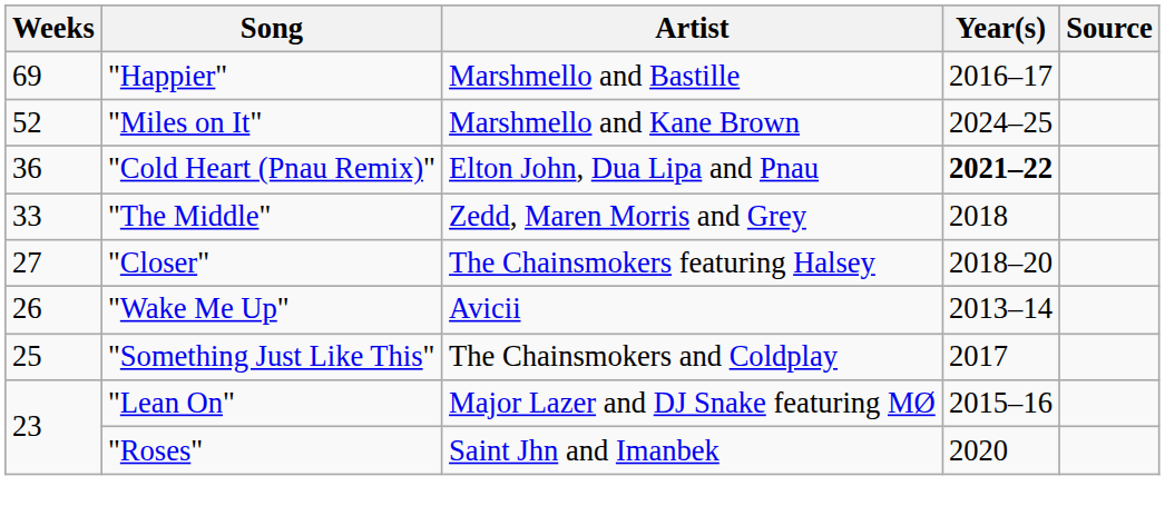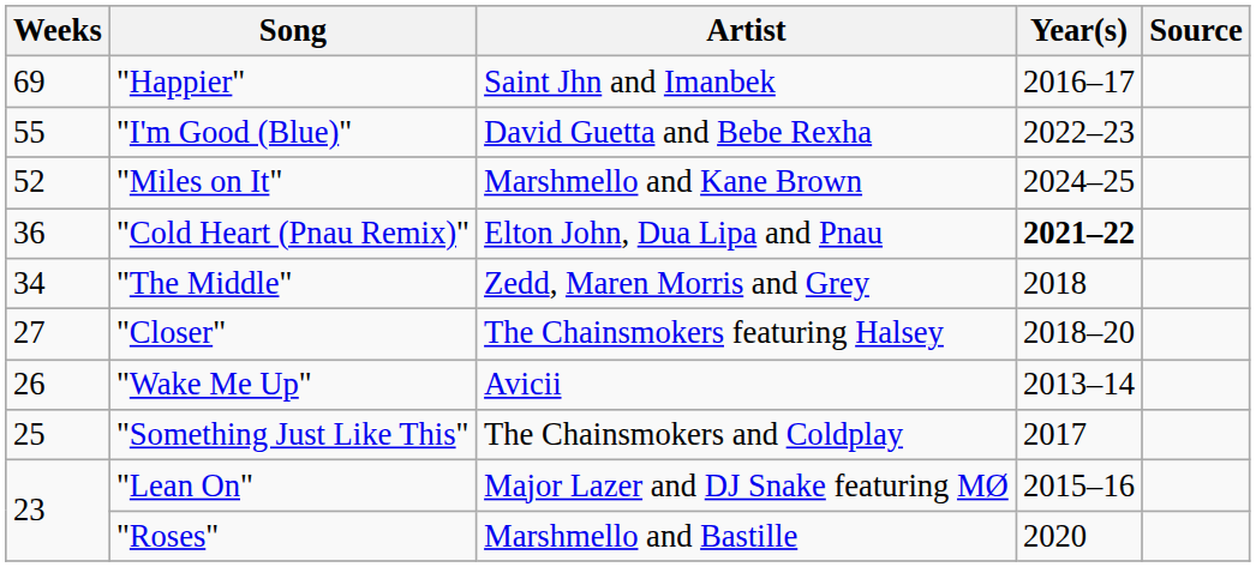 <table class="wikitable">
 <tr>
 <th>Weeks</th>
 <th>Song</th>
 <th>Artist</th>
 <th>Year(s)</th>
 <th>Source</th>
 </tr>
 <tr>
 <td>69</td>
 <td>"<a href='#'>Happier</a>"</td>
-<td><a href='#'>Marshmello</a> and <a href='#'>Bastille</a></td>
+<td><a href='#'>Saint Jhn</a> and <a href='#'>Imanbek</a></td>
 <td>2016–17</td>
+<td></td>
+</tr>
+<tr>
+<td>55</td>
+<td>"<a href='#'>I'm Good (Blue)</a>"</td>
+<td><a href='#'>David Guetta</a> and <a href='#'>Bebe Rexha</a></td>
+<td>2022–23</td>
 <td></td>
 </tr>
 <tr>
 <td>52</td>
 <td>"<a href='#'>Miles on It</a>"</td>
 <td><a href='#'>Marshmello</a> and <a href='#'>Kane Brown</a></td>
 <td>2024–25</td>
 <td></td>
 </tr>
 <tr>
 <td>36</td>
 <td>"<a href='#'>Cold Heart (Pnau Remix)</a>"</td>
 <td><a href='#'>Elton John</a>, <a href='#'>Dua Lipa</a> and <a href='#'>Pnau</a></td>
 <td><strong>2021–22</strong></td>
 <td></td>
 </tr>
 <tr>
-<td>33</td>
+<td>34</td>
 <td>"<a href='#'>The Middle</a>"</td>
 <td><a href='#'>Zedd</a>, <a href='#'>Maren Morris</a> and <a href='#'>Grey</a></td>
 <td>2018</td>
 <td></td>
 </tr>
 <tr>
 <td>27</td>
 <td>"<a href='#'>Closer</a>"</td>
 <td><a href='#'>The Chainsmokers</a> featuring <a href='#'>Halsey</a></td>
 <td>2018–20</td>
 <td></td>
 </tr>
 <tr>
 <td>26</td>
 <td>"<a href='#'>Wake Me Up</a>"</td>
 <td><a href='#'>Avicii</a></td>
 <td>2013–14</td>
 <td></td>
 </tr>
 <tr>
 <td>25</td>
 <td>"<a href='#'>Something Just Like This</a>"</td>
 <td>The Chainsmokers and <a href='#'>Coldplay</a></td>
 <td>2017</td>
 <td></td>
 </tr>
 <tr>
 <td rowspan="2">23</td>
 <td>"<a href='#'>Lean On</a>"</td>
 <td><a href='#'>Major Lazer</a> and <a href='#'>DJ Snake</a> featuring <a href='#'>MØ</a></td>
 <td>2015–16</td>
 <td></td>
 </tr>
 <tr>
 <td>"<a href='#'>Roses</a>"</td>
-<td><a href='#'>Saint Jhn</a> and <a href='#'>Imanbek</a></td>
+<td><a href='#'>Marshmello</a> and <a href='#'>Bastille</a></td>
 <td>2020</td>
 <td></td>
 </tr>
 </table>
